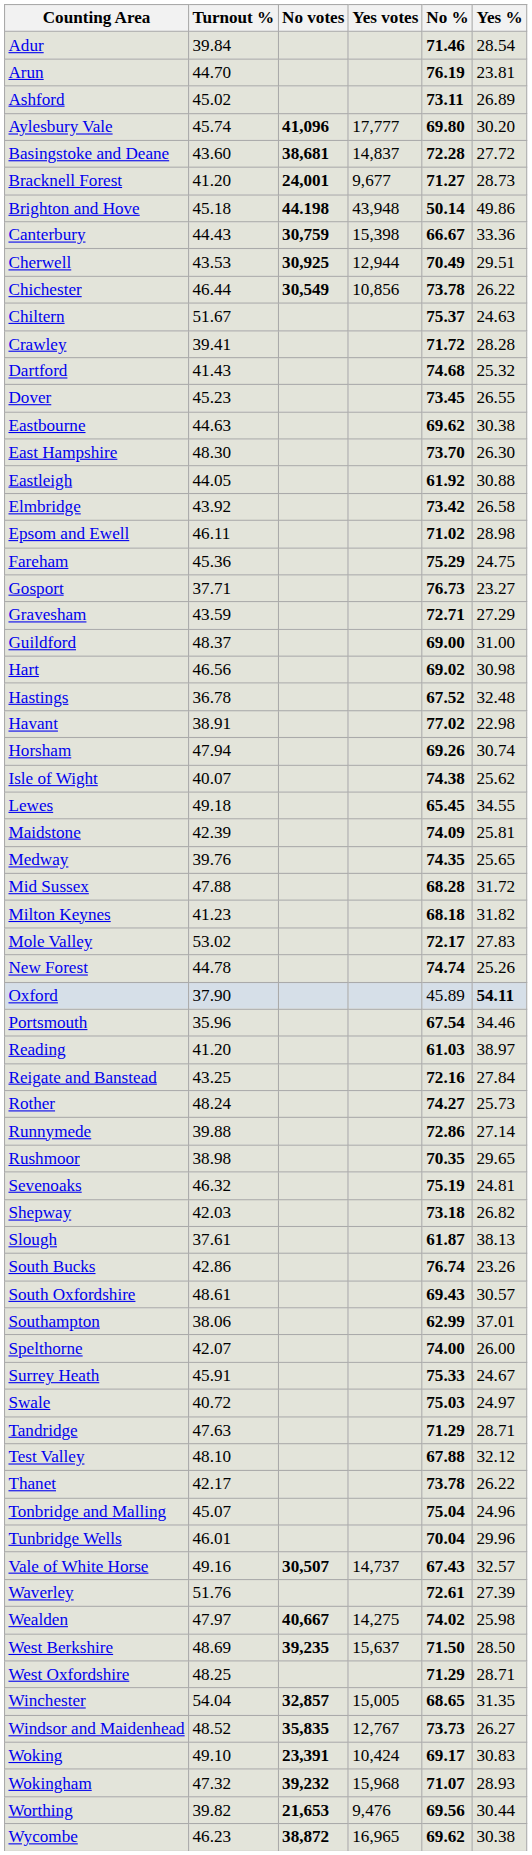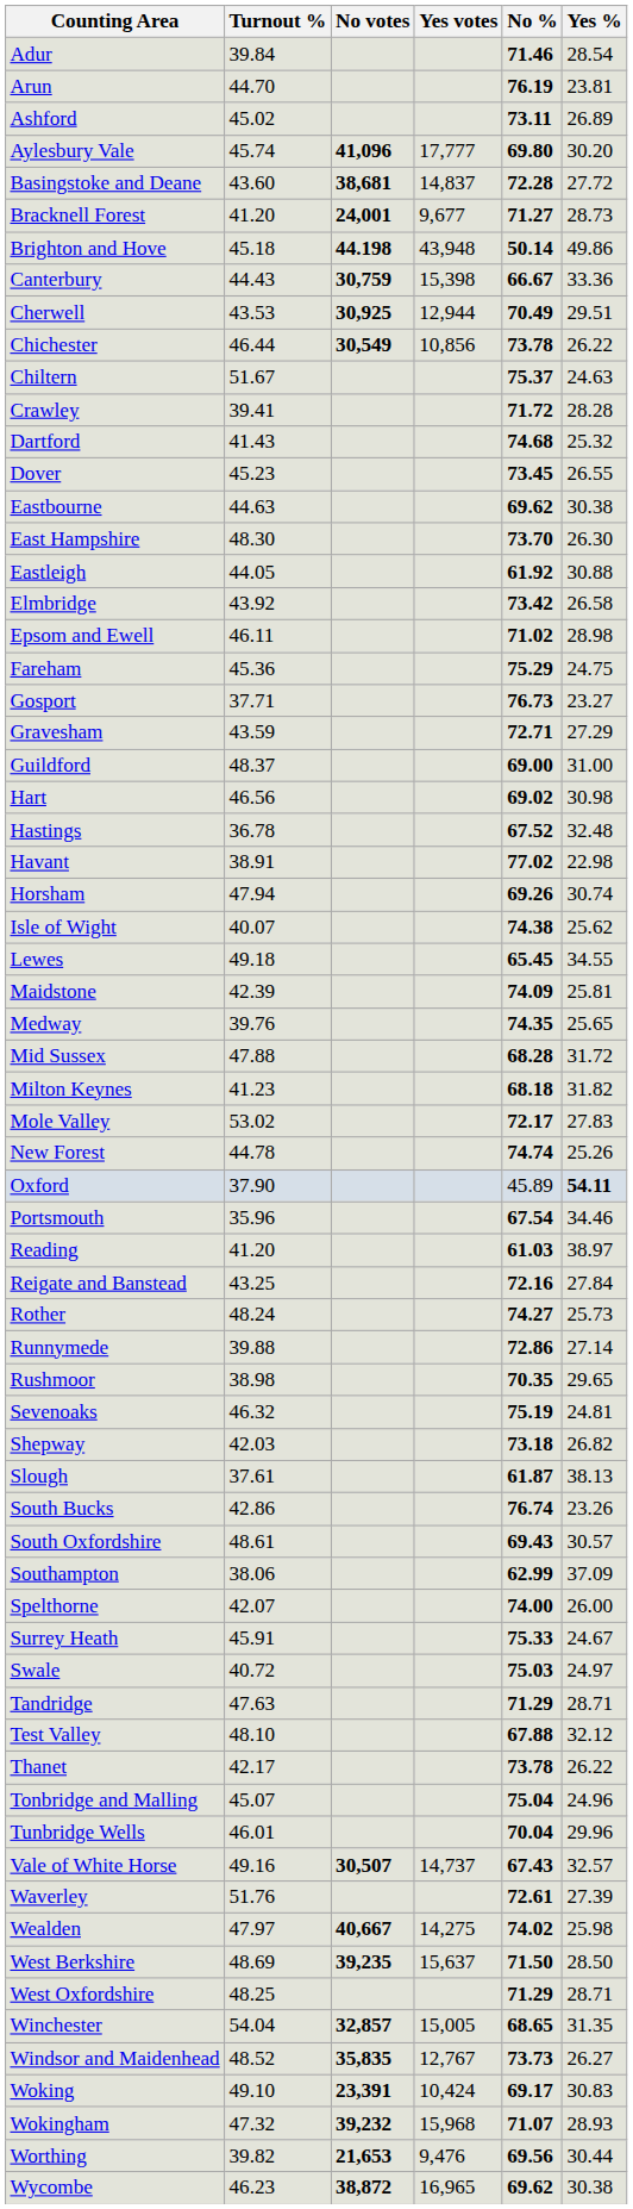 <table class="wikitable sortable">
 <tr>
 <th>Counting Area</th>
 <th>Turnout %</th>
 <th>No votes</th>
 <th>Yes votes</th>
 <th>No %</th>
 <th>Yes %</th>
 </tr>
 <tr style="background:#E3E4DA;">
 <td><a href='#'>Adur</a></td>
 <td>39.84</td>
 <td><strong></strong></td>
 <td></td>
 <td><strong>71.46</strong></td>
 <td>28.54</td>
 </tr>
 <tr style="background:#E3E4DA;">
 <td><a href='#'>Arun</a></td>
 <td>44.70</td>
 <td><strong></strong></td>
 <td></td>
 <td><strong>76.19</strong></td>
 <td>23.81</td>
 </tr>
 <tr style="background:#E3E4DA;">
 <td><a href='#'>Ashford</a></td>
 <td>45.02</td>
 <td><strong></strong></td>
 <td></td>
 <td><strong>73.11</strong></td>
 <td>26.89</td>
 </tr>
 <tr style="background:#E3E4DA;">
 <td><a href='#'>Aylesbury Vale</a></td>
 <td>45.74</td>
 <td><strong>41,096</strong></td>
 <td>17,777</td>
 <td><strong>69.80</strong></td>
 <td>30.20</td>
 </tr>
 <tr style="background:#E3E4DA;">
 <td><a href='#'>Basingstoke and Deane</a></td>
 <td>43.60</td>
 <td><strong>38,681</strong></td>
 <td>14,837</td>
 <td><strong>72.28</strong></td>
 <td>27.72</td>
 </tr>
 <tr style="background:#E3E4DA;">
 <td><a href='#'>Bracknell Forest</a></td>
 <td>41.20</td>
 <td><strong>24,001</strong></td>
 <td>9,677</td>
 <td><strong>71.27</strong></td>
 <td>28.73</td>
 </tr>
 <tr style="background:#E3E4DA;">
 <td><a href='#'>Brighton and Hove</a></td>
 <td>45.18</td>
 <td><strong>44.198</strong></td>
 <td>43,948</td>
 <td><strong>50.14</strong></td>
 <td>49.86</td>
 </tr>
 <tr style="background:#E3E4DA;">
 <td><a href='#'>Canterbury</a></td>
 <td>44.43</td>
 <td><strong>30,759</strong></td>
 <td>15,398</td>
 <td><strong>66.67</strong></td>
 <td>33.36</td>
 </tr>
 <tr style="background:#E3E4DA;">
 <td><a href='#'>Cherwell</a></td>
 <td>43.53</td>
 <td><strong>30,925</strong></td>
 <td>12,944</td>
 <td><strong>70.49</strong></td>
 <td>29.51</td>
 </tr>
 <tr style="background:#E3E4DA;">
 <td><a href='#'>Chichester</a></td>
 <td>46.44</td>
 <td><strong>30,549</strong></td>
 <td>10,856</td>
 <td><strong>73.78</strong></td>
 <td>26.22</td>
 </tr>
 <tr style="background:#E3E4DA;">
 <td><a href='#'>Chiltern</a></td>
 <td>51.67</td>
 <td><strong></strong></td>
 <td></td>
 <td><strong>75.37</strong></td>
 <td>24.63</td>
 </tr>
 <tr style="background:#E3E4DA;">
 <td><a href='#'>Crawley</a></td>
 <td>39.41</td>
 <td><strong></strong></td>
 <td></td>
 <td><strong>71.72</strong></td>
 <td>28.28</td>
 </tr>
 <tr style="background:#E3E4DA;">
 <td><a href='#'>Dartford</a></td>
 <td>41.43</td>
 <td><strong></strong></td>
 <td></td>
 <td><strong>74.68</strong></td>
 <td>25.32</td>
 </tr>
 <tr style="background:#E3E4DA;">
 <td><a href='#'>Dover</a></td>
 <td>45.23</td>
 <td><strong></strong></td>
 <td></td>
 <td><strong>73.45</strong></td>
 <td>26.55</td>
 </tr>
 <tr style="background:#E3E4DA;">
 <td><a href='#'>Eastbourne</a></td>
 <td>44.63</td>
 <td><strong></strong></td>
 <td></td>
 <td><strong>69.62</strong></td>
 <td>30.38</td>
 </tr>
 <tr style="background:#E3E4DA;">
 <td><a href='#'>East Hampshire</a></td>
 <td>48.30</td>
 <td><strong></strong></td>
 <td></td>
 <td><strong>73.70</strong></td>
 <td>26.30</td>
 </tr>
 <tr style="background:#E3E4DA;">
 <td><a href='#'>Eastleigh</a></td>
 <td>44.05</td>
 <td><strong></strong></td>
 <td></td>
 <td><strong>61.92</strong></td>
 <td>30.88</td>
 </tr>
 <tr style="background:#E3E4DA;">
 <td><a href='#'>Elmbridge</a></td>
 <td>43.92</td>
 <td><strong></strong></td>
 <td></td>
 <td><strong>73.42</strong></td>
 <td>26.58</td>
 </tr>
 <tr style="background:#E3E4DA;">
 <td><a href='#'>Epsom and Ewell</a></td>
 <td>46.11</td>
 <td><strong></strong></td>
 <td></td>
 <td><strong>71.02</strong></td>
 <td>28.98</td>
 </tr>
 <tr style="background:#E3E4DA;">
 <td><a href='#'>Fareham</a></td>
 <td>45.36</td>
 <td><strong></strong></td>
 <td></td>
 <td><strong>75.29</strong></td>
 <td>24.75</td>
 </tr>
 <tr style="background:#E3E4DA;">
 <td><a href='#'>Gosport</a></td>
 <td>37.71</td>
 <td><strong></strong></td>
 <td></td>
 <td><strong>76.73</strong></td>
 <td>23.27</td>
 </tr>
 <tr style="background:#E3E4DA;">
 <td><a href='#'>Gravesham</a></td>
 <td>43.59</td>
 <td><strong></strong></td>
 <td></td>
 <td><strong>72.71</strong></td>
 <td>27.29</td>
 </tr>
 <tr style="background:#E3E4DA;">
 <td><a href='#'>Guildford</a></td>
 <td>48.37</td>
 <td><strong></strong></td>
 <td></td>
 <td><strong>69.00</strong></td>
 <td>31.00</td>
 </tr>
 <tr style="background:#E3E4DA;">
 <td><a href='#'>Hart</a></td>
 <td>46.56</td>
 <td><strong></strong></td>
 <td></td>
 <td><strong>69.02</strong></td>
 <td>30.98</td>
 </tr>
 <tr style="background:#E3E4DA;">
 <td><a href='#'>Hastings</a></td>
 <td>36.78</td>
 <td><strong></strong></td>
 <td></td>
 <td><strong>67.52</strong></td>
 <td>32.48</td>
 </tr>
 <tr style="background:#E3E4DA;">
 <td><a href='#'>Havant</a></td>
 <td>38.91</td>
 <td><strong></strong></td>
 <td></td>
 <td><strong>77.02</strong></td>
 <td>22.98</td>
 </tr>
 <tr style="background:#E3E4DA;">
 <td><a href='#'>Horsham</a></td>
 <td>47.94</td>
 <td><strong></strong></td>
 <td></td>
 <td><strong>69.26</strong></td>
 <td>30.74</td>
 </tr>
 <tr style="background:#E3E4DA;">
 <td><a href='#'>Isle of Wight</a></td>
 <td>40.07</td>
 <td><strong></strong></td>
 <td></td>
 <td><strong>74.38</strong></td>
 <td>25.62</td>
 </tr>
 <tr style="background:#E3E4DA;">
 <td><a href='#'>Lewes</a></td>
 <td>49.18</td>
 <td><strong></strong></td>
 <td></td>
 <td><strong>65.45</strong></td>
 <td>34.55</td>
 </tr>
 <tr style="background:#E3E4DA;">
 <td><a href='#'>Maidstone</a></td>
 <td>42.39</td>
 <td><strong></strong></td>
 <td></td>
 <td><strong>74.09</strong></td>
 <td>25.81</td>
 </tr>
 <tr style="background:#E3E4DA;">
 <td><a href='#'>Medway</a></td>
 <td>39.76</td>
 <td><strong></strong></td>
 <td></td>
 <td><strong>74.35</strong></td>
 <td>25.65</td>
 </tr>
 <tr style="background:#E3E4DA;">
 <td><a href='#'>Mid Sussex</a></td>
 <td>47.88</td>
 <td><strong></strong></td>
 <td></td>
 <td><strong>68.28</strong></td>
 <td>31.72</td>
 </tr>
 <tr style="background:#E3E4DA;">
 <td><a href='#'>Milton Keynes</a></td>
 <td>41.23</td>
 <td><strong></strong></td>
 <td></td>
 <td><strong>68.18</strong></td>
 <td>31.82</td>
 </tr>
 <tr style="background:#E3E4DA;">
 <td><a href='#'>Mole Valley</a></td>
 <td>53.02</td>
 <td><strong></strong></td>
 <td></td>
 <td><strong>72.17</strong></td>
 <td>27.83</td>
 </tr>
 <tr style="background:#E3E4DA;">
 <td><a href='#'>New Forest</a></td>
 <td>44.78</td>
 <td><strong></strong></td>
 <td></td>
 <td><strong>74.74</strong></td>
 <td>25.26</td>
 </tr>
 <tr style="background:#D6DFE8;">
 <td><a href='#'>Oxford</a></td>
 <td>37.90</td>
 <td></td>
 <td><strong></strong></td>
 <td>45.89</td>
 <td><strong>54.11</strong></td>
 </tr>
 <tr style="background:#E3E4DA;">
 <td><a href='#'>Portsmouth</a></td>
 <td>35.96</td>
 <td><strong></strong></td>
 <td></td>
 <td><strong>67.54</strong></td>
 <td>34.46</td>
 </tr>
 <tr style="background:#E3E4DA;">
 <td><a href='#'>Reading</a></td>
 <td>41.20</td>
 <td><strong></strong></td>
 <td></td>
 <td><strong>61.03</strong></td>
 <td>38.97</td>
 </tr>
 <tr style="background:#E3E4DA;">
 <td><a href='#'>Reigate and Banstead</a></td>
 <td>43.25</td>
 <td><strong></strong></td>
 <td></td>
 <td><strong>72.16</strong></td>
 <td>27.84</td>
 </tr>
 <tr style="background:#E3E4DA;">
 <td><a href='#'>Rother</a></td>
 <td>48.24</td>
 <td><strong></strong></td>
 <td></td>
 <td><strong>74.27</strong></td>
 <td>25.73</td>
 </tr>
 <tr style="background:#E3E4DA;">
 <td><a href='#'>Runnymede</a></td>
 <td>39.88</td>
 <td><strong></strong></td>
 <td></td>
 <td><strong>72.86</strong></td>
 <td>27.14</td>
 </tr>
 <tr style="background:#E3E4DA;">
 <td><a href='#'>Rushmoor</a></td>
 <td>38.98</td>
 <td><strong></strong></td>
 <td></td>
 <td><strong>70.35</strong></td>
 <td>29.65</td>
 </tr>
 <tr style="background:#E3E4DA;">
 <td><a href='#'>Sevenoaks</a></td>
 <td>46.32</td>
 <td><strong></strong></td>
 <td></td>
 <td><strong>75.19</strong></td>
 <td>24.81</td>
 </tr>
 <tr style="background:#E3E4DA;">
 <td><a href='#'>Shepway</a></td>
 <td>42.03</td>
 <td><strong></strong></td>
 <td></td>
 <td><strong>73.18</strong></td>
 <td>26.82</td>
 </tr>
 <tr style="background:#E3E4DA;">
 <td><a href='#'>Slough</a></td>
 <td>37.61</td>
 <td><strong></strong></td>
 <td></td>
 <td><strong>61.87</strong></td>
 <td>38.13</td>
 </tr>
 <tr style="background:#E3E4DA;">
 <td><a href='#'>South Bucks</a></td>
 <td>42.86</td>
 <td><strong></strong></td>
 <td></td>
 <td><strong>76.74</strong></td>
 <td>23.26</td>
 </tr>
 <tr style="background:#E3E4DA;">
 <td><a href='#'>South Oxfordshire</a></td>
 <td>48.61</td>
 <td><strong></strong></td>
 <td></td>
 <td><strong>69.43</strong></td>
 <td>30.57</td>
 </tr>
 <tr style="background:#E3E4DA;">
 <td><a href='#'>Southampton</a></td>
 <td>38.06</td>
 <td><strong></strong></td>
 <td></td>
 <td><strong>62.99</strong></td>
-<td>37.01</td>
+<td>37.09</td>
 </tr>
 <tr style="background:#E3E4DA;">
 <td><a href='#'>Spelthorne</a></td>
 <td>42.07</td>
 <td><strong></strong></td>
 <td></td>
 <td><strong>74.00</strong></td>
 <td>26.00</td>
 </tr>
 <tr style="background:#E3E4DA;">
 <td><a href='#'>Surrey Heath</a></td>
 <td>45.91</td>
 <td><strong></strong></td>
 <td></td>
 <td><strong>75.33</strong></td>
 <td>24.67</td>
 </tr>
 <tr style="background:#E3E4DA;">
 <td><a href='#'>Swale</a></td>
 <td>40.72</td>
 <td><strong></strong></td>
 <td></td>
 <td><strong>75.03</strong></td>
 <td>24.97</td>
 </tr>
 <tr style="background:#E3E4DA;">
 <td><a href='#'>Tandridge</a></td>
 <td>47.63</td>
 <td><strong></strong></td>
 <td></td>
 <td><strong>71.29</strong></td>
 <td>28.71</td>
 </tr>
 <tr style="background:#E3E4DA;">
 <td><a href='#'>Test Valley</a></td>
 <td>48.10</td>
 <td><strong></strong></td>
 <td></td>
 <td><strong>67.88</strong></td>
 <td>32.12</td>
 </tr>
 <tr style="background:#E3E4DA;">
 <td><a href='#'>Thanet</a></td>
 <td>42.17</td>
 <td><strong></strong></td>
 <td></td>
 <td><strong>73.78</strong></td>
 <td>26.22</td>
 </tr>
 <tr style="background:#E3E4DA;">
 <td><a href='#'>Tonbridge and Malling</a></td>
 <td>45.07</td>
 <td><strong></strong></td>
 <td></td>
 <td><strong>75.04</strong></td>
 <td>24.96</td>
 </tr>
 <tr style="background:#E3E4DA;">
 <td><a href='#'>Tunbridge Wells</a></td>
 <td>46.01</td>
 <td><strong></strong></td>
 <td></td>
 <td><strong>70.04</strong></td>
 <td>29.96</td>
 </tr>
 <tr style="background:#E3E4DA;">
 <td><a href='#'>Vale of White Horse</a></td>
 <td>49.16</td>
 <td><strong>30,507</strong></td>
 <td>14,737</td>
 <td><strong>67.43</strong></td>
 <td>32.57</td>
 </tr>
 <tr style="background:#E3E4DA;">
 <td><a href='#'>Waverley</a></td>
 <td>51.76</td>
 <td><strong></strong></td>
 <td></td>
 <td><strong>72.61</strong></td>
 <td>27.39</td>
 </tr>
 <tr style="background:#E3E4DA;">
 <td><a href='#'>Wealden</a></td>
 <td>47.97</td>
 <td><strong>40,667</strong></td>
 <td>14,275</td>
 <td><strong>74.02</strong></td>
 <td>25.98</td>
 </tr>
 <tr style="background:#E3E4DA;">
 <td><a href='#'>West Berkshire</a></td>
 <td>48.69</td>
 <td><strong>39,235</strong></td>
 <td>15,637</td>
 <td><strong>71.50</strong></td>
 <td>28.50</td>
 </tr>
 <tr style="background:#E3E4DA;">
 <td><a href='#'>West Oxfordshire</a></td>
 <td>48.25</td>
 <td><strong></strong></td>
 <td></td>
 <td><strong>71.29</strong></td>
 <td>28.71</td>
 </tr>
 <tr style="background:#E3E4DA;">
 <td><a href='#'>Winchester</a></td>
 <td>54.04</td>
 <td><strong>32,857</strong></td>
 <td>15,005</td>
 <td><strong>68.65</strong></td>
 <td>31.35</td>
 </tr>
 <tr style="background:#E3E4DA;">
 <td><a href='#'>Windsor and Maidenhead</a></td>
 <td>48.52</td>
 <td><strong>35,835</strong></td>
 <td>12,767</td>
 <td><strong>73.73</strong></td>
 <td>26.27</td>
 </tr>
 <tr style="background:#E3E4DA;">
 <td><a href='#'>Woking</a></td>
 <td>49.10</td>
 <td><strong>23,391</strong></td>
 <td>10,424</td>
 <td><strong>69.17</strong></td>
 <td>30.83</td>
 </tr>
 <tr style="background:#E3E4DA;">
 <td><a href='#'>Wokingham</a></td>
 <td>47.32</td>
 <td><strong>39,232</strong></td>
 <td>15,968</td>
 <td><strong>71.07</strong></td>
 <td>28.93</td>
 </tr>
 <tr style="background:#E3E4DA;">
 <td><a href='#'>Worthing</a></td>
 <td>39.82</td>
 <td><strong>21,653</strong></td>
 <td>9,476</td>
 <td><strong>69.56</strong></td>
 <td>30.44</td>
 </tr>
 <tr style="background:#E3E4DA;">
 <td><a href='#'>Wycombe</a></td>
 <td>46.23</td>
 <td><strong>38,872</strong></td>
 <td>16,965</td>
 <td><strong>69.62</strong></td>
 <td>30.38</td>
 </tr>
 </table>
